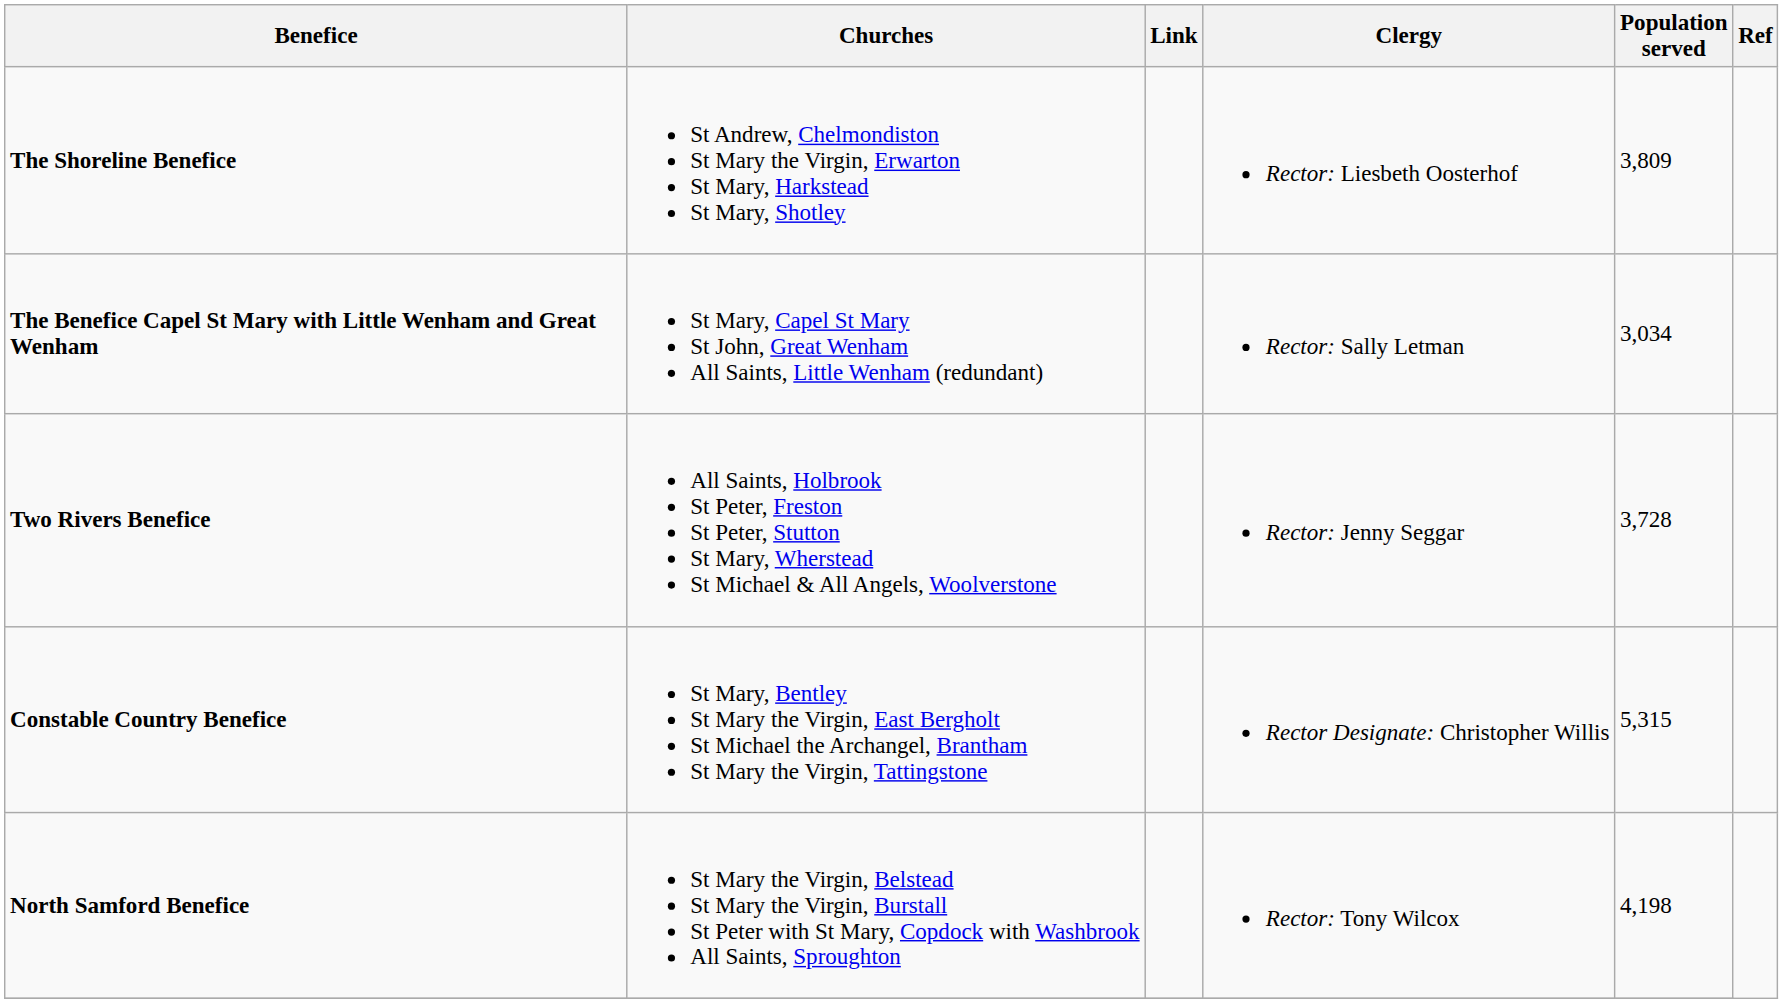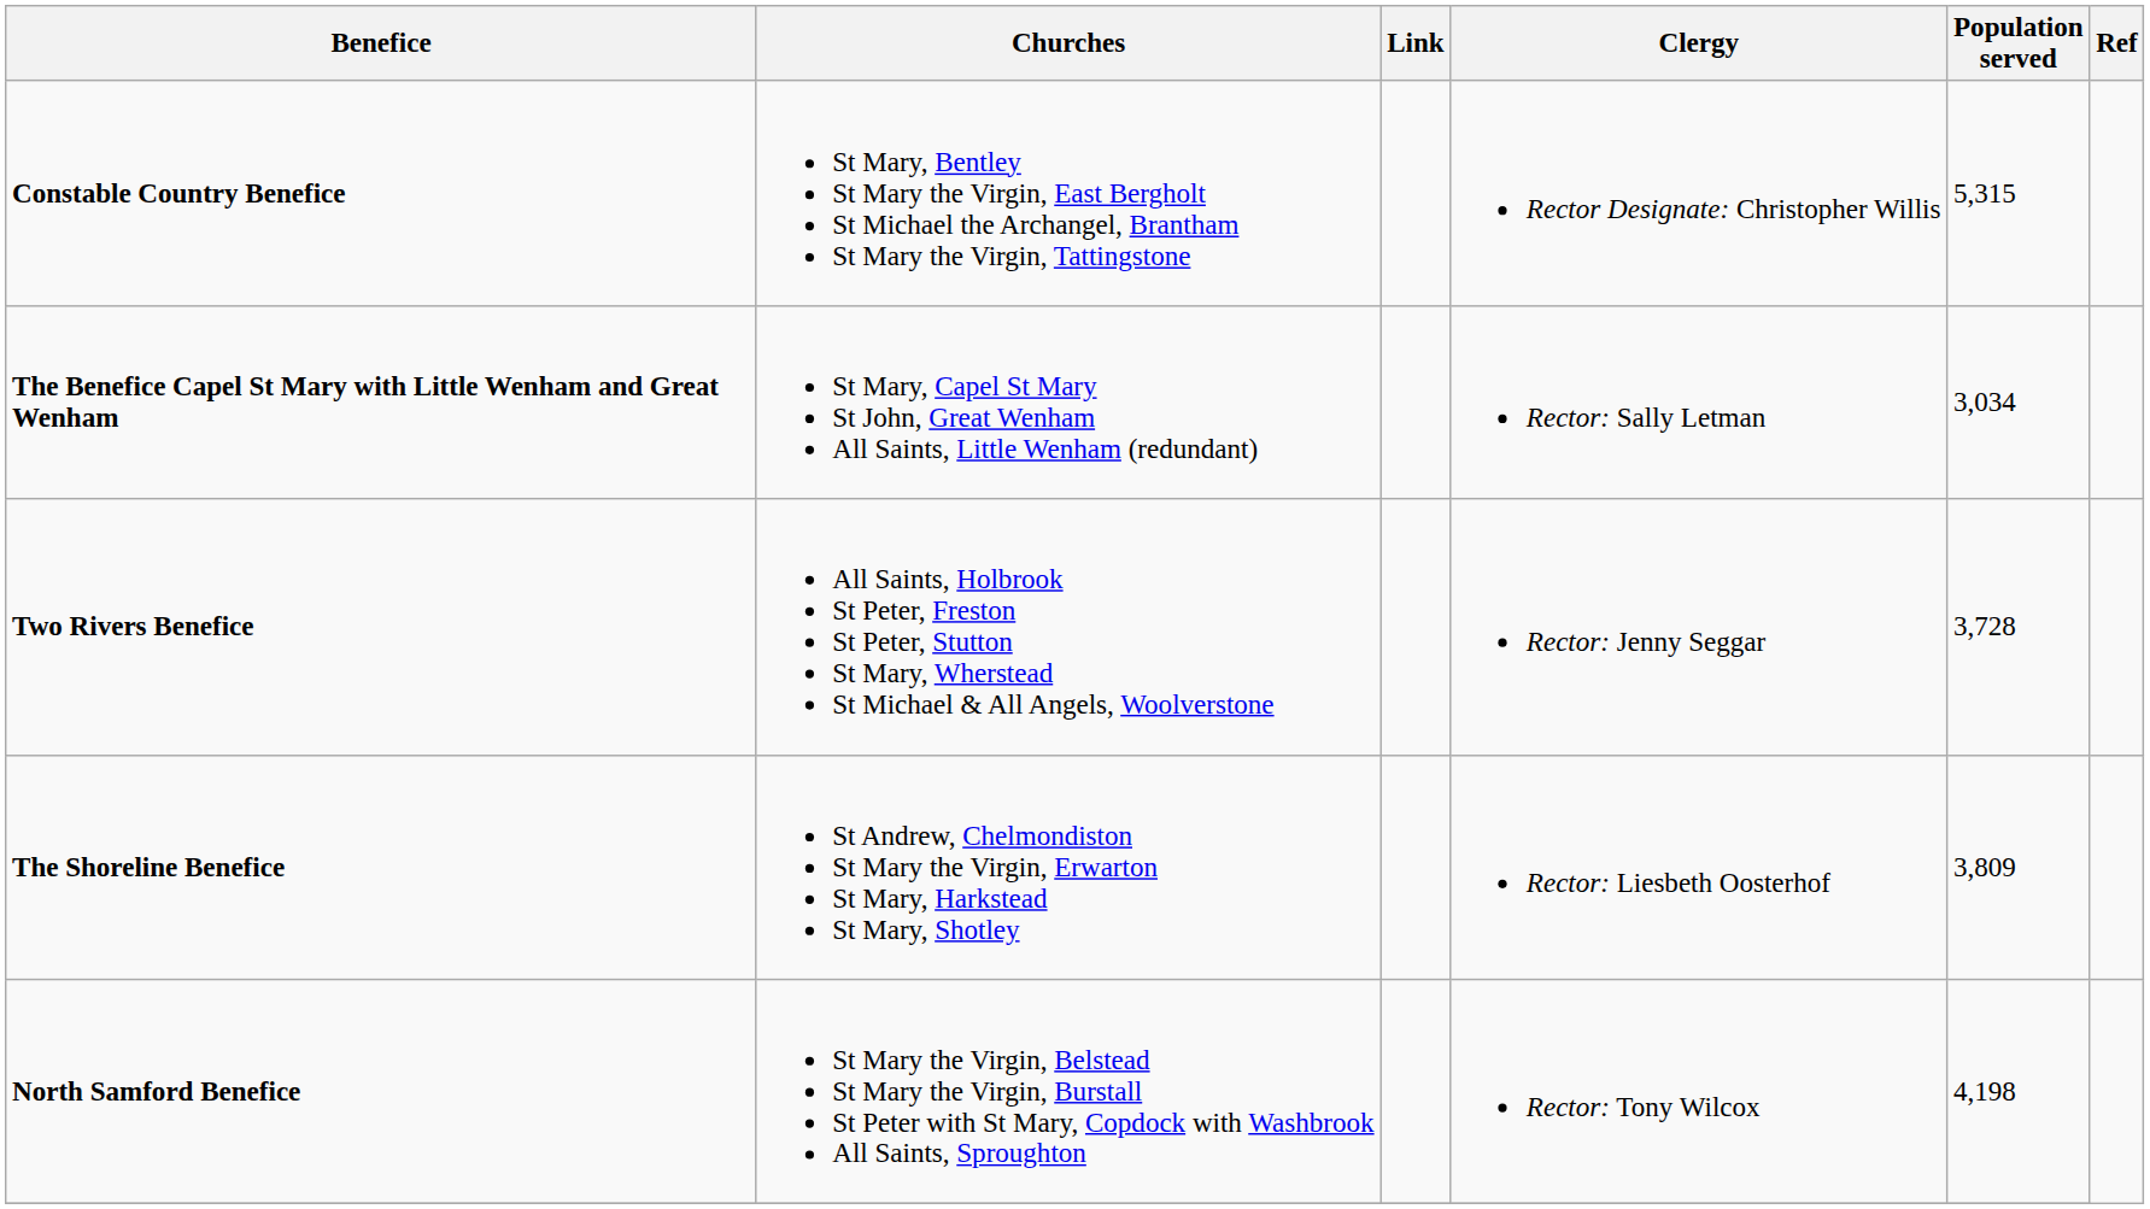 <table class="wikitable">
 <tr>
 <th width="425">Benefice</th>
 <th>Churches</th>
 <th>Link</th>
 <th>Clergy</th>
 <th>Population<br>served</th>
 <th>Ref</th>
 </tr>
 <tr>
-<td><strong>The Shoreline Benefice</strong></td>
-<td><br><ul><li>St Andrew, <a href='#'>Chelmondiston</a></li><li>St Mary the Virgin, <a href='#'>Erwarton</a></li><li>St Mary, <a href='#'>Harkstead</a></li><li>St Mary, <a href='#'>Shotley</a></li></ul></td>
+<td><strong>Constable Country Benefice</strong></td>
+<td><br><ul><li>St Mary, <a href='#'>Bentley</a></li><li>St Mary the Virgin, <a href='#'>East Bergholt</a></li><li>St Michael the Archangel, <a href='#'>Brantham</a></li><li>St Mary the Virgin, <a href='#'>Tattingstone</a></li></ul></td>
 <td></td>
-<td><br><ul><li><em>Rector:</em> Liesbeth Oosterhof</li></ul></td>
-<td>3,809</td>
+<td><br><ul><li><em>Rector Designate:</em> Christopher Willis</li></ul></td>
+<td>5,315</td>
 <td></td>
 </tr>
 <tr>
 <td><strong>The Benefice Capel St Mary with Little Wenham and Great Wenham</strong></td>
 <td><br><ul><li>St Mary, <a href='#'>Capel St Mary</a></li><li>St John, <a href='#'>Great Wenham</a></li><li>All Saints, <a href='#'>Little Wenham</a> (redundant)</li></ul></td>
 <td></td>
 <td><br><ul><li><em>Rector:</em> Sally Letman</li></ul></td>
 <td>3,034</td>
 <td></td>
 </tr>
 <tr>
 <td><strong>Two Rivers Benefice</strong></td>
 <td><br><ul><li>All Saints, <a href='#'>Holbrook</a></li><li>St Peter, <a href='#'>Freston</a></li><li>St Peter, <a href='#'>Stutton</a></li><li>St Mary, <a href='#'>Wherstead</a></li><li>St Michael & All Angels, <a href='#'>Woolverstone</a></li></ul></td>
 <td></td>
 <td><br><ul><li><em>Rector:</em> Jenny Seggar</li></ul></td>
 <td>3,728</td>
 <td></td>
 </tr>
 <tr>
-<td><strong>Constable Country Benefice</strong></td>
-<td><br><ul><li>St Mary, <a href='#'>Bentley</a></li><li>St Mary the Virgin, <a href='#'>East Bergholt</a></li><li>St Michael the Archangel, <a href='#'>Brantham</a></li><li>St Mary the Virgin, <a href='#'>Tattingstone</a></li></ul></td>
+<td><strong>The Shoreline Benefice</strong></td>
+<td><br><ul><li>St Andrew, <a href='#'>Chelmondiston</a></li><li>St Mary the Virgin, <a href='#'>Erwarton</a></li><li>St Mary, <a href='#'>Harkstead</a></li><li>St Mary, <a href='#'>Shotley</a></li></ul></td>
 <td></td>
-<td><br><ul><li><em>Rector Designate:</em> Christopher Willis</li></ul></td>
-<td>5,315</td>
+<td><br><ul><li><em>Rector:</em> Liesbeth Oosterhof</li></ul></td>
+<td>3,809</td>
 <td></td>
 </tr>
 <tr>
 <td><strong>North Samford Benefice</strong></td>
 <td><br><ul><li>St Mary the Virgin, <a href='#'>Belstead</a></li><li>St Mary the Virgin, <a href='#'>Burstall</a></li><li>St Peter with St Mary, <a href='#'>Copdock</a>  with <a href='#'>Washbrook</a></li><li>All Saints, <a href='#'>Sproughton</a></li></ul></td>
 <td></td>
 <td><br><ul><li><em>Rector:</em> Tony Wilcox</li></ul></td>
 <td>4,198</td>
 <td rowspan="2"></td>
 </tr>
 <tr>
 </tr>
 </table>
